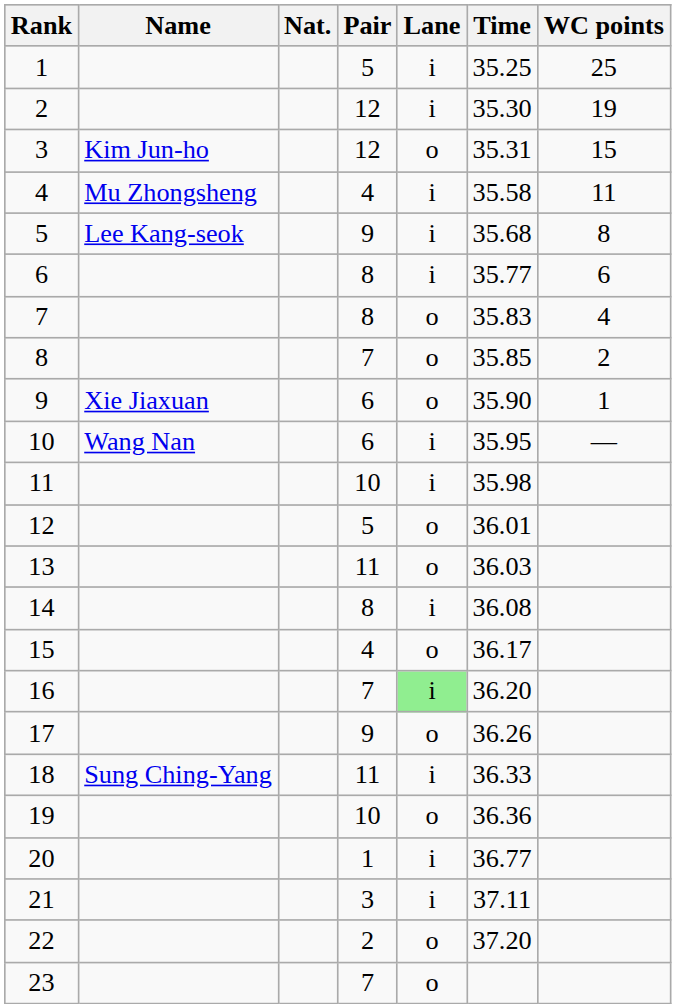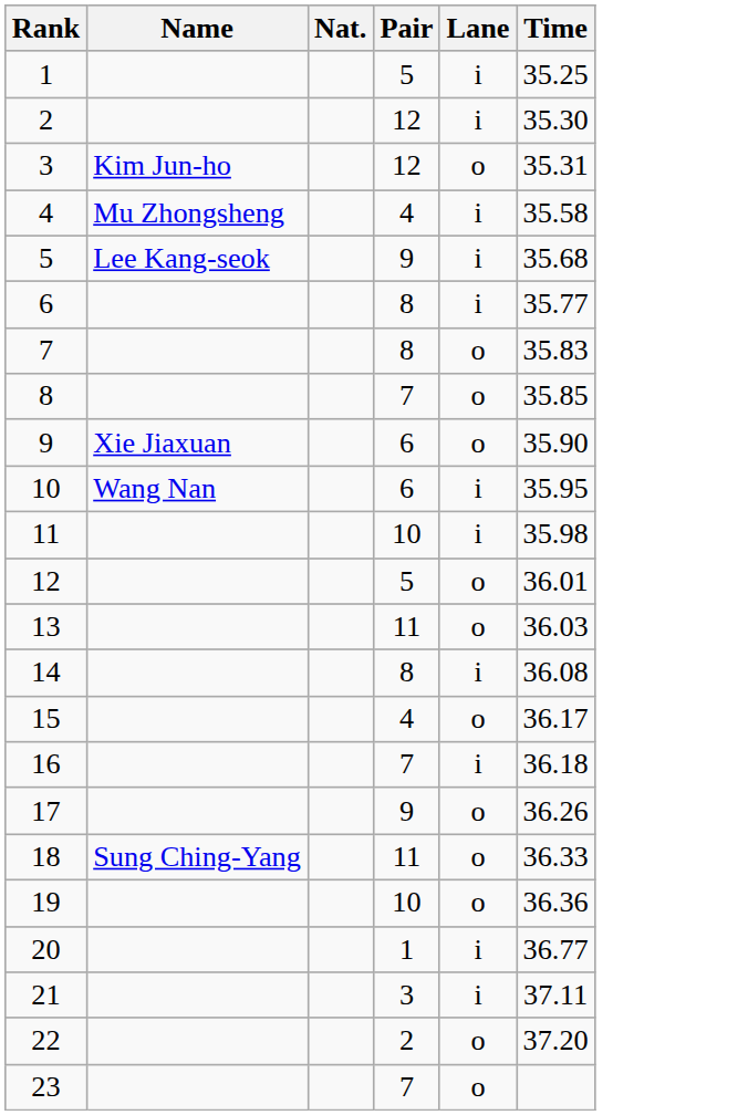 <table class="wikitable sortable" style="text-align:center">
 <tr>
 <th>Rank</th>
 <th>Name</th>
 <th>Nat.</th>
 <th>Pair</th>
 <th>Lane</th>
 <th>Time</th>
-<th>WC points</th>
 </tr>
 <tr>
 <td>1</td>
 <td align=left></td>
 <td></td>
 <td>5</td>
 <td>i</td>
 <td>35.25</td>
-<td>25</td>
 </tr>
 <tr>
 <td>2</td>
 <td align=left></td>
 <td></td>
 <td>12</td>
 <td>i</td>
 <td>35.30</td>
-<td>19</td>
 </tr>
 <tr>
 <td>3</td>
 <td align=left><a href='#'>Kim Jun-ho</a></td>
 <td></td>
 <td>12</td>
 <td>o</td>
 <td>35.31</td>
-<td>15</td>
 </tr>
 <tr>
 <td>4</td>
 <td align=left><a href='#'>Mu Zhongsheng</a></td>
 <td></td>
 <td>4</td>
 <td>i</td>
 <td>35.58</td>
-<td>11</td>
 </tr>
 <tr>
 <td>5</td>
 <td align=left><a href='#'>Lee Kang-seok</a></td>
 <td></td>
 <td>9</td>
 <td>i</td>
 <td>35.68</td>
-<td>8</td>
 </tr>
 <tr>
 <td>6</td>
 <td align=left></td>
 <td></td>
 <td>8</td>
 <td>i</td>
 <td>35.77</td>
-<td>6</td>
 </tr>
 <tr>
 <td>7</td>
 <td align=left></td>
 <td></td>
 <td>8</td>
 <td>o</td>
 <td>35.83</td>
-<td>4</td>
 </tr>
 <tr>
 <td>8</td>
 <td align=left></td>
 <td></td>
 <td>7</td>
 <td>o</td>
 <td>35.85</td>
-<td>2</td>
 </tr>
 <tr>
 <td>9</td>
 <td align=left><a href='#'>Xie Jiaxuan</a></td>
 <td></td>
 <td>6</td>
 <td>o</td>
 <td>35.90</td>
-<td>1</td>
 </tr>
 <tr>
 <td>10</td>
 <td align=left><a href='#'>Wang Nan</a></td>
 <td></td>
 <td>6</td>
 <td>i</td>
 <td>35.95</td>
-<td>—</td>
 </tr>
 <tr>
 <td>11</td>
 <td align=left></td>
 <td></td>
 <td>10</td>
 <td>i</td>
 <td>35.98</td>
-<td></td>
 </tr>
 <tr>
 <td>12</td>
 <td align=left></td>
 <td></td>
 <td>5</td>
 <td>o</td>
 <td>36.01</td>
-<td></td>
 </tr>
 <tr>
 <td>13</td>
 <td align=left></td>
 <td></td>
 <td>11</td>
 <td>o</td>
 <td>36.03</td>
-<td></td>
 </tr>
 <tr>
 <td>14</td>
 <td align=left></td>
 <td></td>
 <td>8</td>
 <td>i</td>
 <td>36.08</td>
-<td></td>
 </tr>
 <tr>
 <td>15</td>
 <td align=left></td>
 <td></td>
 <td>4</td>
 <td>o</td>
 <td>36.17</td>
-<td></td>
 </tr>
 <tr>
 <td>16</td>
 <td align=left></td>
 <td></td>
 <td>7</td>
-<td style="background: lightgreen;">i</td>
-<td>36.20</td>
-<td></td>
+<td>i</td>
+<td>36.18</td>
 </tr>
 <tr>
 <td>17</td>
 <td align=left></td>
 <td></td>
 <td>9</td>
 <td>o</td>
 <td>36.26</td>
-<td></td>
 </tr>
 <tr>
 <td>18</td>
 <td align=left><a href='#'>Sung Ching-Yang</a></td>
 <td></td>
 <td>11</td>
-<td>i</td>
+<td>o</td>
 <td>36.33</td>
-<td></td>
 </tr>
 <tr>
 <td>19</td>
 <td align=left></td>
 <td></td>
 <td>10</td>
 <td>o</td>
 <td>36.36</td>
-<td></td>
 </tr>
 <tr>
 <td>20</td>
 <td align=left></td>
 <td></td>
 <td>1</td>
 <td>i</td>
 <td>36.77</td>
-<td></td>
 </tr>
 <tr>
 <td>21</td>
 <td align=left></td>
 <td></td>
 <td>3</td>
 <td>i</td>
 <td>37.11</td>
-<td></td>
 </tr>
 <tr>
 <td>22</td>
 <td align=left></td>
 <td></td>
 <td>2</td>
 <td>o</td>
 <td>37.20</td>
-<td></td>
 </tr>
 <tr>
 <td>23</td>
 <td align=left></td>
 <td></td>
 <td>7</td>
 <td>o</td>
 <td></td>
-<td></td>
 </tr>
 </table>
